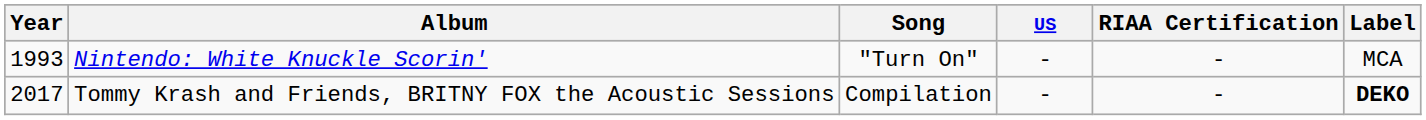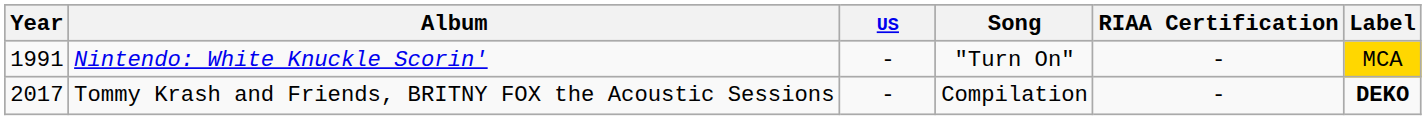 <table class="wikitable" style="text-align:center;">
 <tr>
 <th>Year</th>
 <th>Album</th>
+<th style="width:50px;"><small><a href='#'>US</a></small></th>
 <th>Song</th>
-<th style="width:50px;"><small><a href='#'>US</a></small></th>
 <th>RIAA Certification</th>
 <th>Label</th>
 </tr>
 <tr>
-<td>1993</td>
+<td>1991</td>
 <td style="text-align:left;"><em><a href='#'>Nintendo: White Knuckle Scorin'</a></em></td>
+<td>-</td>
 <td>"Turn On"</td>
 <td>-</td>
-<td>-</td>
-<td>MCA</td>
+<td style="background: gold;">MCA</td>
 </tr>
 <tr>
 <td>2017</td>
 <td>Tommy Krash and Friends, BRITNY FOX the Acoustic Sessions</td>
+<td>-</td>
 <td>Compilation</td>
-<td>-</td>
 <td>-</td>
 <td><strong>DEKO</strong></td>
 </tr>
 </table>
